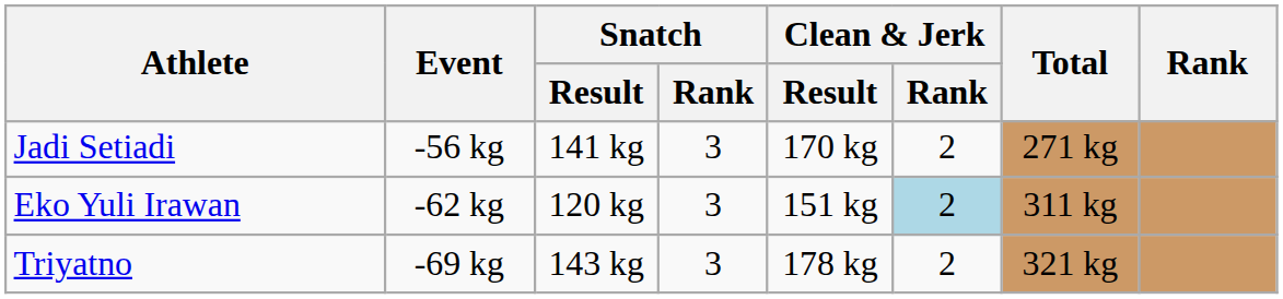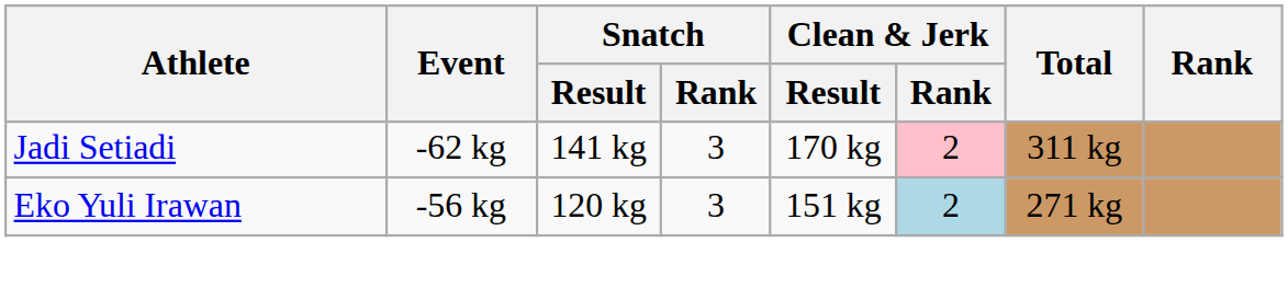 <table class="wikitable" style="font-size:90%">
 <tr>
 <th width=150 rowspan="2">Athlete</th>
 <th width=55 rowspan="2">Event</th>
 <th width=90 colspan="2">Snatch</th>
 <th width=90 colspan="2">Clean & Jerk</th>
 <th width=50 rowspan="2">Total</th>
 <th width=50 rowspan="2">Rank</th>
 </tr>
 <tr>
 <th>Result</th>
 <th>Rank</th>
 <th>Result</th>
 <th>Rank</th>
 </tr>
 <tr>
 <td><a href='#'>Jadi Setiadi</a></td>
-<td align="center">-56 kg</td>
+<td align="center">-62 kg</td>
 <td align="center">141 kg</td>
 <td align="center">3</td>
 <td align="center">170 kg</td>
-<td align="center">2</td>
-<td align="center" bgcolor=cc9966>271 kg</td>
+<td align="center" style="background: pink;">2</td>
+<td align="center" bgcolor=cc9966>311 kg</td>
 <td align="center" bgcolor=cc9966></td>
 </tr>
 <tr>
 <td><a href='#'>Eko Yuli Irawan</a></td>
-<td align="center">-62 kg</td>
+<td align="center">-56 kg</td>
 <td align="center">120 kg</td>
 <td align="center">3</td>
 <td align="center">151 kg</td>
 <td align="center" style="background: lightblue;">2</td>
-<td align="center" bgcolor=cc9966>311 kg</td>
-<td align="center" bgcolor=cc9966></td>
-</tr>
-<tr>
-<td><a href='#'>Triyatno</a></td>
-<td align="center">-69 kg</td>
-<td align="center">143 kg</td>
-<td align="center">3</td>
-<td align="center">178 kg</td>
-<td align="center">2</td>
-<td align="center" bgcolor=cc9966>321 kg</td>
+<td align="center" bgcolor=cc9966>271 kg</td>
 <td align="center" bgcolor=cc9966></td>
 </tr>
 </table>
